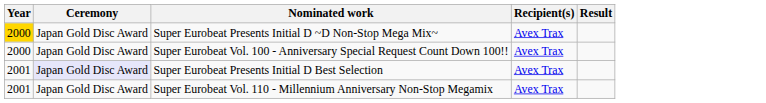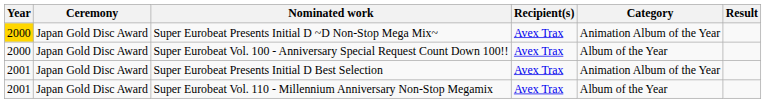 <table class="wikitable">
 <tr>
 <th>Year</th>
 <th>Ceremony</th>
 <th>Nominated work</th>
 <th>Recipient(s)</th>
+<th>Category</th>
 <th>Result</th>
 </tr>
 <tr>
 <td style="background: gold;">2000</td>
 <td>Japan Gold Disc Award</td>
 <td>Super Eurobeat Presents Initial D ~D Non-Stop Mega Mix~</td>
 <td><a href='#'>Avex Trax</a></td>
+<td>Animation Album of the Year</td>
 <td></td>
 </tr>
 <tr>
 <td>2000</td>
 <td>Japan Gold Disc Award</td>
 <td>Super Eurobeat Vol. 100 - Anniversary Special Request Count Down 100!!</td>
 <td><a href='#'>Avex Trax</a></td>
+<td>Album of the Year</td>
 <td></td>
 </tr>
 <tr>
 <td>2001</td>
-<td style="background: lavender;">Japan Gold Disc Award</td>
+<td>Japan Gold Disc Award</td>
 <td>Super Eurobeat Presents Initial D Best Selection</td>
 <td><a href='#'>Avex Trax</a></td>
+<td>Animation Album of the Year</td>
 <td></td>
 </tr>
 <tr>
 <td>2001</td>
 <td>Japan Gold Disc Award</td>
 <td>Super Eurobeat Vol. 110 - Millennium Anniversary Non-Stop Megamix</td>
 <td><a href='#'>Avex Trax</a></td>
+<td>Album of the Year</td>
 <td></td>
 </tr>
 </table>
